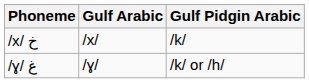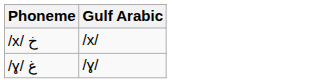 <table class="wikitable">
 <tr>
 <th>Phoneme</th>
 <th>Gulf Arabic</th>
-<th>Gulf Pidgin Arabic</th>
 </tr>
 <tr>
 <td>/x/ خ</td>
 <td>/x/</td>
-<td>/k/</td>
 </tr>
 <tr>
 <td>/ɣ/ غ</td>
 <td>/ɣ/</td>
-<td>/k/ or /h/</td>
 </tr>
 </table>
